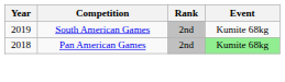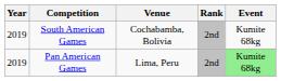 <table class="wikitable sortable" width=45% style="font-size:90%; text-align:center;">
 <tr>
 <th>Year</th>
 <th>Competition</th>
+<th>Venue</th>
 <th>Rank</th>
 <th>Event</th>
 </tr>
 <tr>
 <td>2019</td>
 <td><a href='#'>South American Games</a></td>
+<td>Cochabamba, Bolivia</td>
 <td bgcolor="silver">2nd</td>
 <td>Kumite 68kg</td>
 </tr>
 <tr>
-<td>2018</td>
+<td>2019</td>
 <td><a href='#'>Pan American Games</a></td>
+<td>Lima, Peru</td>
 <td bgcolor="silver">2nd</td>
 <td style="background: lightgreen;">Kumite 68kg</td>
 </tr>
 </table>
